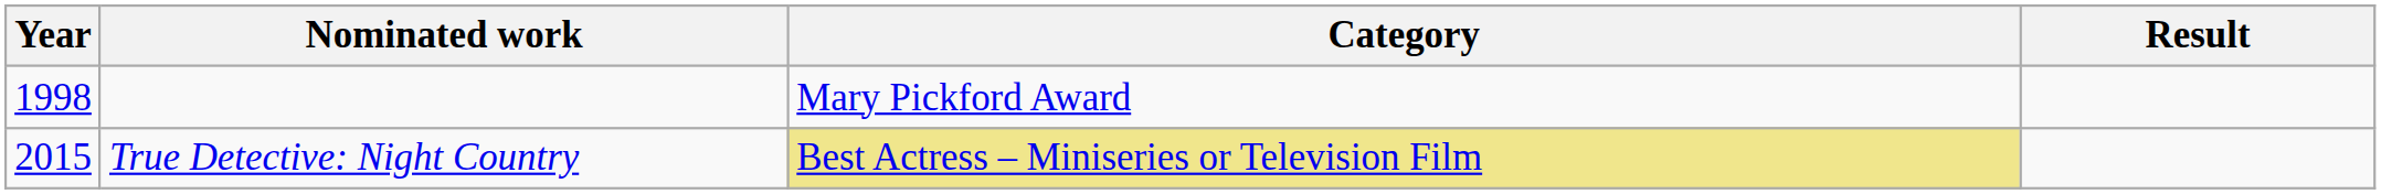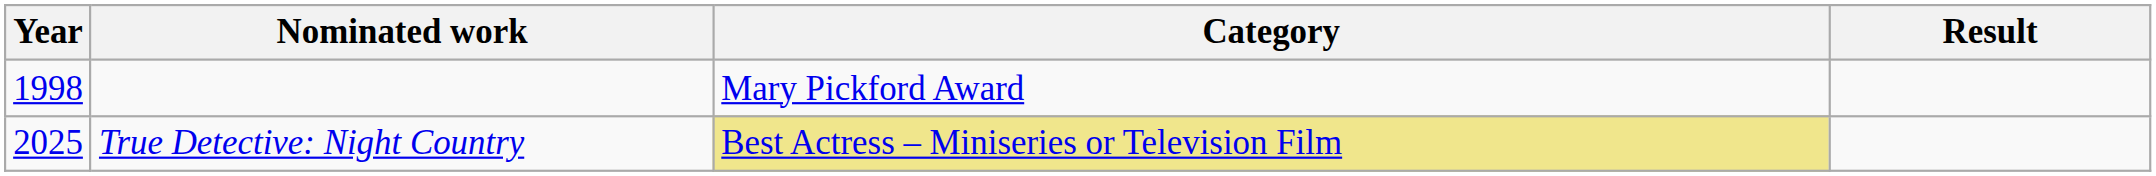 <table class=wikitable>
 <tr>
 <th width=4%>Year</th>
 <th width=29%>Nominated work</th>
 <th width=52%>Category</th>
 <th width=15%>Result</th>
 </tr>
 <tr>
 <td align=center><a href='#'>1998</a></td>
 <td></td>
 <td><a href='#'>Mary Pickford Award</a></td>
 <td></td>
 </tr>
 <tr>
-<td align=center><a href='#'>2015</a></td>
+<td align=center><a href='#'>2025</a></td>
 <td><em><a href='#'>True Detective: Night Country</a></em></td>
 <td style="background: khaki;"><a href='#'>Best Actress – Miniseries or Television Film</a></td>
 <td></td>
 </tr>
 </table>
